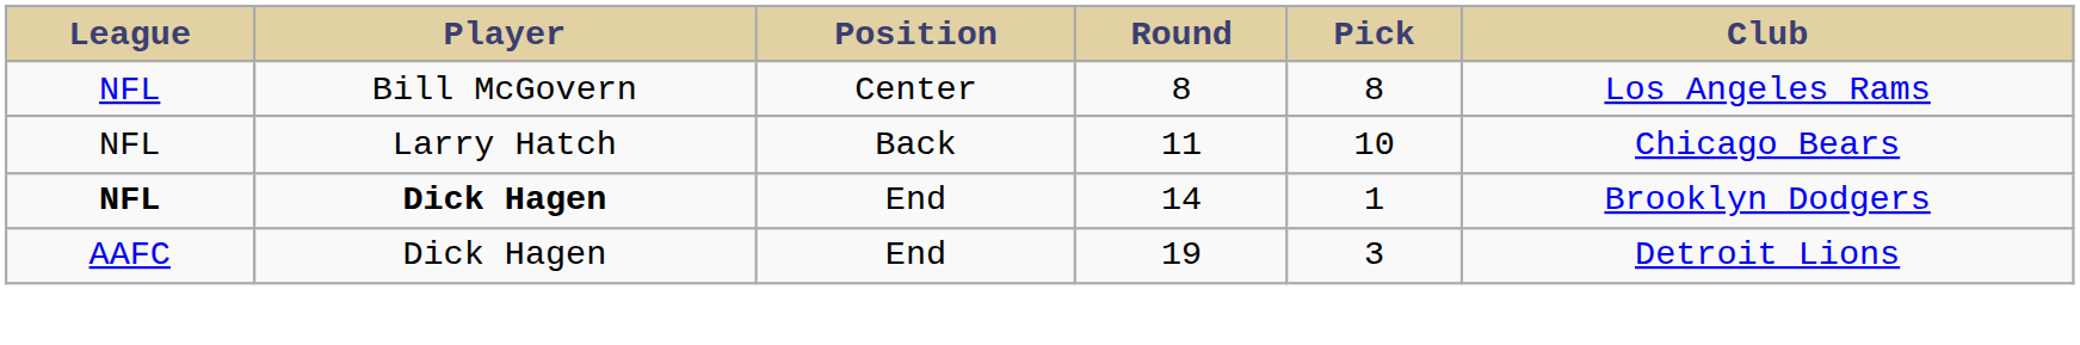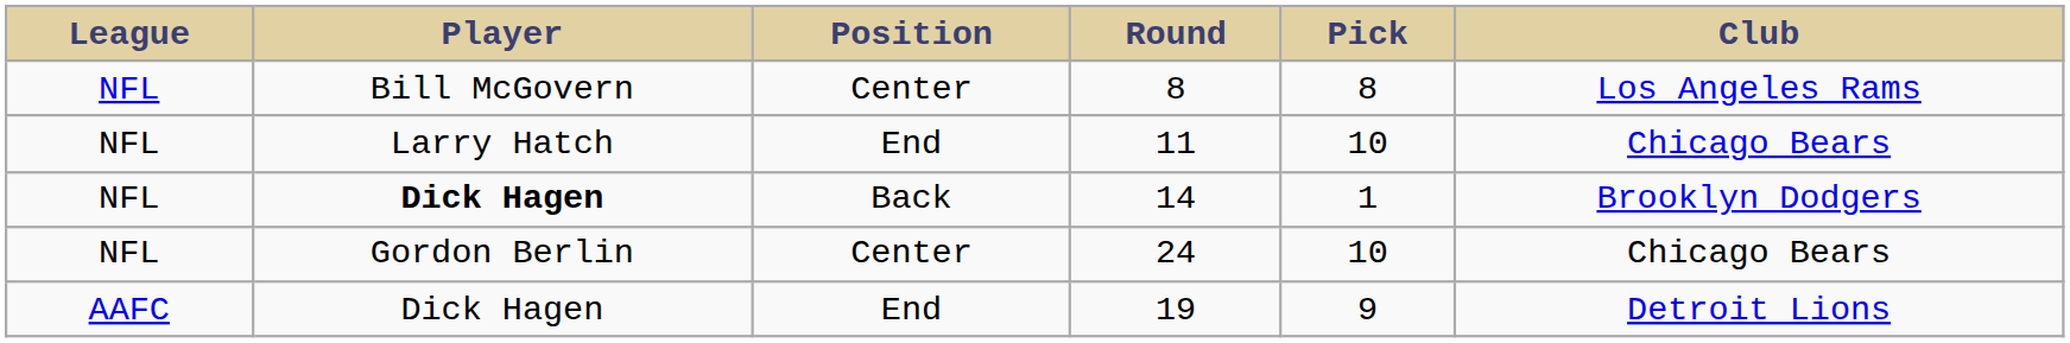 <table class="wikitable" style="width:50%;">
 <tr style="text-align:center; background:#e2d2a3; color:#3b3e72;">
 <td><strong>League</strong></td>
 <td><strong>Player</strong></td>
 <td><strong>Position</strong></td>
 <td><strong>Round</strong></td>
 <td><strong>Pick</strong></td>
 <td><strong>Club</strong></td>
 </tr>
 <tr style="text-align:center;" bgcolor="">
 <td><a href='#'>NFL</a></td>
 <td>Bill McGovern</td>
 <td>Center</td>
 <td>8</td>
 <td>8</td>
 <td><a href='#'>Los Angeles Rams</a></td>
 </tr>
 <tr style="text-align:center;" bgcolor="">
 <td>NFL</td>
 <td>Larry Hatch</td>
-<td>Back</td>
+<td>End</td>
 <td>11</td>
 <td>10</td>
 <td><a href='#'>Chicago Bears</a></td>
 </tr>
 <tr style="text-align:center;" bgcolor="">
-<td><strong>NFL</strong></td>
+<td>NFL</td>
 <td><strong>Dick Hagen</strong></td>
-<td>End</td>
+<td>Back</td>
 <td>14</td>
 <td>1</td>
 <td><a href='#'>Brooklyn Dodgers</a></td>
+</tr>
+<tr style="text-align:center;" bgcolor="">
+<td>NFL</td>
+<td>Gordon Berlin</td>
+<td>Center</td>
+<td>24</td>
+<td>10</td>
+<td>Chicago Bears</td>
 </tr>
 <tr style="text-align:center;" bgcolor="">
 <td><a href='#'>AAFC</a></td>
 <td>Dick Hagen</td>
 <td>End</td>
 <td>19</td>
-<td>3</td>
+<td>9</td>
 <td><a href='#'>Detroit Lions</a></td>
 </tr>
 </table>
